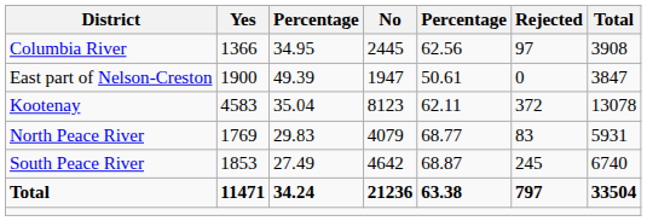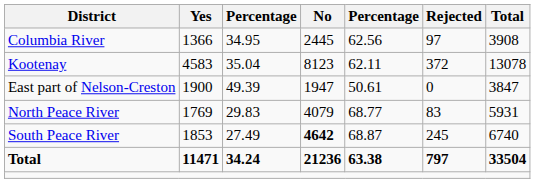 <table class="wikitable">
 <tr>
 <th>District</th>
 <th>Yes</th>
 <th>Percentage</th>
 <th>No</th>
 <th>Percentage</th>
 <th>Rejected</th>
 <th>Total</th>
 </tr>
 <tr>
 <td><a href='#'>Columbia River</a></td>
 <td>1366</td>
 <td>34.95</td>
 <td>2445</td>
 <td>62.56</td>
 <td>97</td>
 <td>3908</td>
 </tr>
 <tr>
+<td><a href='#'>Kootenay</a></td>
+<td>4583</td>
+<td>35.04</td>
+<td>8123</td>
+<td>62.11</td>
+<td>372</td>
+<td>13078</td>
+</tr>
+<tr>
 <td>East part of <a href='#'>Nelson-Creston</a></td>
 <td>1900</td>
 <td>49.39</td>
 <td>1947</td>
 <td>50.61</td>
 <td>0</td>
 <td>3847</td>
-</tr>
-<tr>
-<td><a href='#'>Kootenay</a></td>
-<td>4583</td>
-<td>35.04</td>
-<td>8123</td>
-<td>62.11</td>
-<td>372</td>
-<td>13078</td>
 </tr>
 <tr>
 <td><a href='#'>North Peace River</a></td>
 <td>1769</td>
 <td>29.83</td>
 <td>4079</td>
 <td>68.77</td>
 <td>83</td>
 <td>5931</td>
 </tr>
 <tr>
 <td><a href='#'>South Peace River</a></td>
 <td>1853</td>
 <td>27.49</td>
-<td>4642</td>
+<td><strong>4642</strong></td>
 <td>68.87</td>
 <td>245</td>
 <td>6740</td>
 </tr>
 <tr>
 <td><strong>Total</strong></td>
 <td><strong>11471</strong></td>
 <td><strong>34.24</strong></td>
 <td><strong>21236</strong></td>
 <td><strong>63.38</strong></td>
 <td><strong>797</strong></td>
 <td><strong>33504</strong></td>
 </tr>
 <tr>
 <td colspan=7></td>
 </tr>
 </table>
